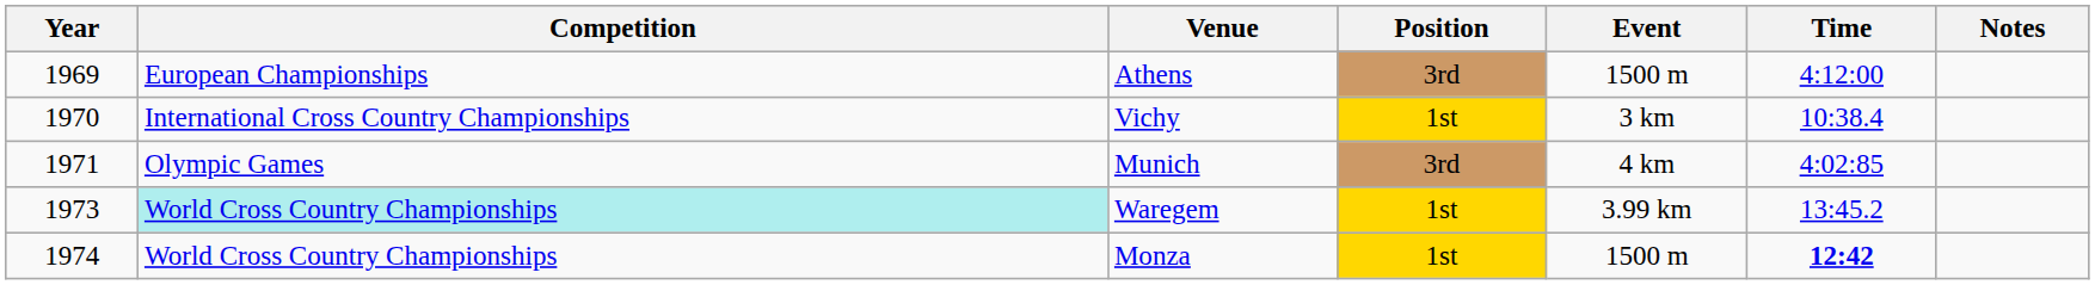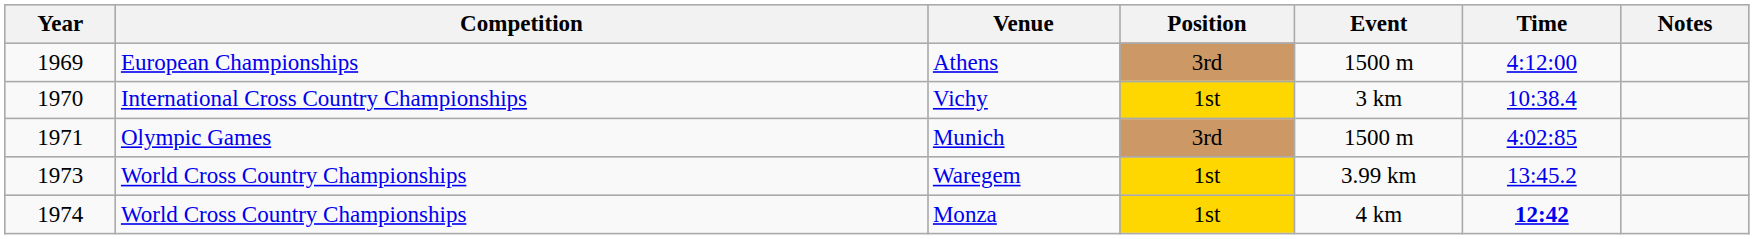 <table class="wikitable" width=55% style="font-size:90%; text-align:center;">
 <tr>
 <th>Year</th>
 <th>Competition</th>
 <th>Venue</th>
 <th>Position</th>
 <th>Event</th>
 <th>Time</th>
 <th>Notes</th>
 </tr>
 <tr>
 <td>1969</td>
 <td align=left><a href='#'>European Championships</a></td>
 <td align=left> <a href='#'>Athens</a></td>
 <td bgcolor=cc9966>3rd</td>
 <td>1500 m</td>
 <td><a href='#'>4:12:00</a></td>
 <td></td>
 </tr>
 <tr>
 <td>1970</td>
 <td align=left><a href='#'>International Cross Country Championships</a></td>
 <td align=left> <a href='#'>Vichy</a></td>
 <td bgcolor=gold>1st</td>
 <td>3 km</td>
 <td><a href='#'>10:38.4</a></td>
 <td></td>
 </tr>
 <tr>
 <td>1971</td>
 <td align=left><a href='#'>Olympic Games</a></td>
 <td align=left> <a href='#'>Munich</a></td>
 <td bgcolor=cc9966>3rd</td>
-<td>4 km</td>
+<td>1500 m</td>
 <td><a href='#'>4:02:85</a></td>
 <td></td>
 </tr>
 <tr>
 <td>1973</td>
-<td align=left style="background: paleturquoise;"><a href='#'>World Cross Country Championships</a></td>
+<td align=left><a href='#'>World Cross Country Championships</a></td>
 <td align=left> <a href='#'>Waregem</a></td>
 <td bgcolor=gold>1st</td>
 <td>3.99 km</td>
 <td><a href='#'>13:45.2</a></td>
 <td></td>
 </tr>
 <tr>
 <td>1974</td>
 <td align=left><a href='#'>World Cross Country Championships</a></td>
 <td align=left> <a href='#'>Monza</a></td>
 <td bgcolor=gold>1st</td>
-<td>1500 m</td>
+<td>4 km</td>
 <td><strong><a href='#'>12:42</a></strong></td>
 <td></td>
 </tr>
 </table>
